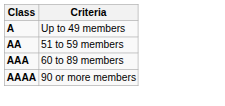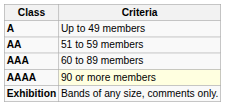 <table class="wikitable">
 <tr>
 <th>Class</th>
 <th>Criteria</th>
 </tr>
 <tr>
 <td><strong>A</strong></td>
 <td>Up to 49 members</td>
 </tr>
 <tr>
 <td><strong>AA</strong></td>
 <td>51 to 59 members</td>
 </tr>
 <tr>
 <td><strong>AAA</strong></td>
 <td>60 to 89 members</td>
 </tr>
 <tr>
 <td><strong>AAAA</strong></td>
-<td>90 or more members</td>
+<td style="background: lightyellow;">90 or more members</td>
+</tr>
+<tr>
+<td><strong>Exhibition</strong></td>
+<td>Bands of any size, comments only.</td>
 </tr>
 </table>
